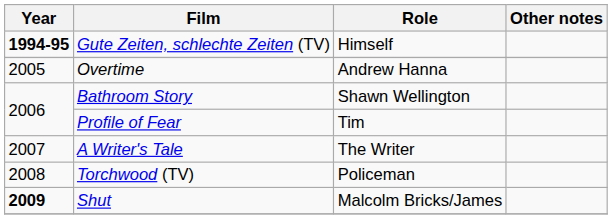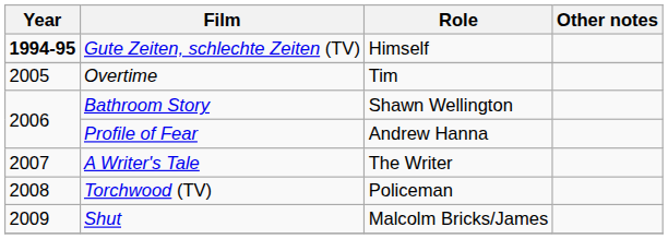 <table class="wikitable" style="font-size: 90%;">
 <tr>
 <th>Year</th>
 <th>Film</th>
 <th>Role</th>
 <th>Other notes</th>
 </tr>
 <tr>
 <td><strong>1994-95</strong></td>
 <td><em><a href='#'>Gute Zeiten, schlechte Zeiten</a></em> (TV)</td>
 <td>Himself</td>
 <td></td>
 </tr>
 <tr>
 </tr>
 <tr>
 <td>2005</td>
 <td><em>Overtime</em></td>
-<td>Andrew Hanna</td>
+<td>Tim</td>
 <td></td>
 </tr>
 <tr>
 <td rowspan="2">2006</td>
 <td><em><a href='#'>Bathroom Story</a></em></td>
 <td>Shawn Wellington</td>
 <td></td>
 </tr>
 <tr>
 <td><em><a href='#'>Profile of Fear</a></em></td>
-<td>Tim</td>
+<td>Andrew Hanna</td>
 <td></td>
 </tr>
 <tr>
 <td rowspan="1">2007</td>
 <td><em><a href='#'>A Writer's Tale</a></em></td>
 <td>The Writer</td>
 <td></td>
 </tr>
 <tr>
 <td rowspan="1">2008</td>
 <td><em><a href='#'>Torchwood</a></em> (TV)</td>
 <td>Policeman</td>
 <td></td>
 </tr>
 <tr>
-<td rowspan="1"><strong>2009</strong></td>
+<td rowspan="1">2009</td>
 <td><em><a href='#'>Shut</a></em></td>
 <td>Malcolm Bricks/James</td>
 <td></td>
 </tr>
 <tr>
 </tr>
 </table>
